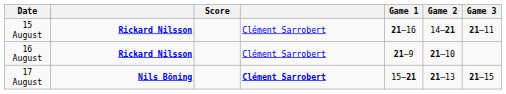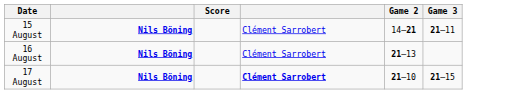 <table class="wikitable" style="text-align: center; font-size:90% ">
 <tr>
 <th width="60">Date</th>
 <th align="right" width="200"></th>
 <th width="60">Score</th>
 <th align="left" width="200"></th>
-<th width="50">Game 1</th>
 <th width="50">Game 2</th>
 <th width="50">Game 3</th>
 </tr>
 <tr>
 <td>15 August</td>
-<td align="right"><strong><a href='#'>Rickard Nilsson</a> </strong></td>
+<td align="right"><strong><a href='#'>Nils Böning</a> </strong></td>
 <td align="center"></td>
 <td align="left"> <a href='#'>Clément Sarrobert</a></td>
-<td><strong>21</strong>–16</td>
 <td>14–<strong>21</strong></td>
 <td><strong>21</strong>–11</td>
 </tr>
 <tr>
 <td>16 August</td>
-<td align="right"><strong><a href='#'>Rickard Nilsson</a> </strong></td>
+<td align="right"><strong><a href='#'>Nils Böning</a> </strong></td>
 <td align="center"></td>
 <td align="left"> <a href='#'>Clément Sarrobert</a></td>
-<td><strong>21</strong>–9</td>
-<td><strong>21</strong>–10</td>
+<td><strong>21</strong>–13</td>
 <td></td>
 </tr>
 <tr>
 <td>17 August</td>
 <td align="right"><strong><a href='#'>Nils Böning</a> </strong></td>
 <td align="center"></td>
 <td align="left"><strong> <a href='#'>Clément Sarrobert</a></strong></td>
-<td>15–<strong>21</strong></td>
-<td><strong>21</strong>–13</td>
+<td><strong>21</strong>–10</td>
 <td><strong>21</strong>–15</td>
 </tr>
 </table>
